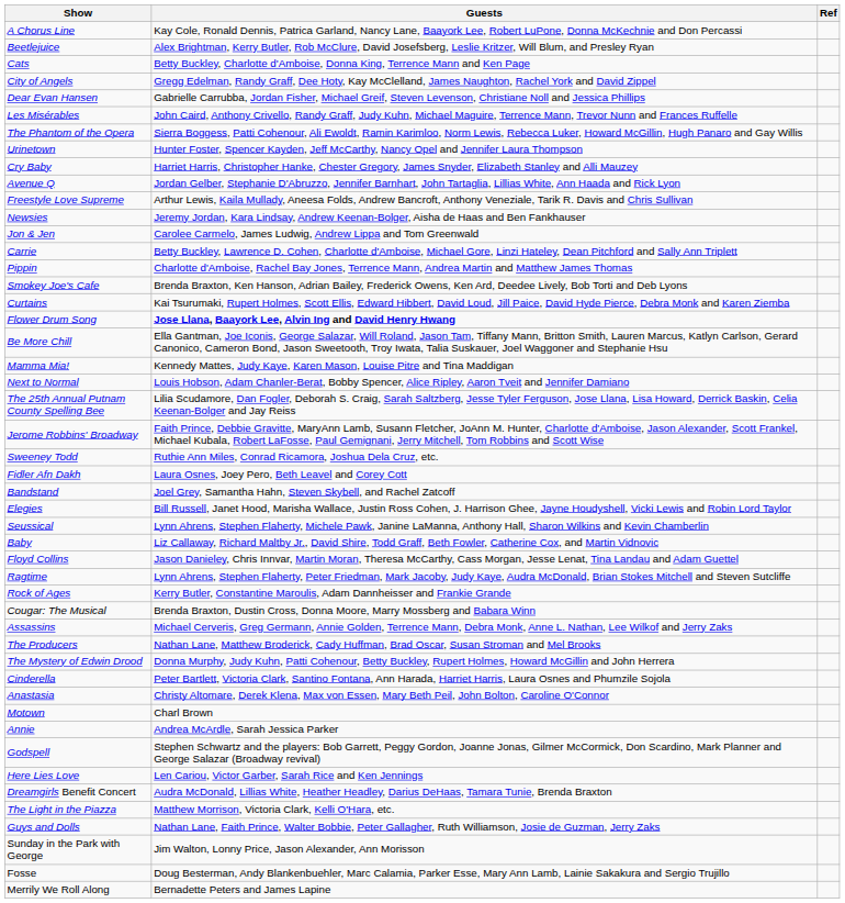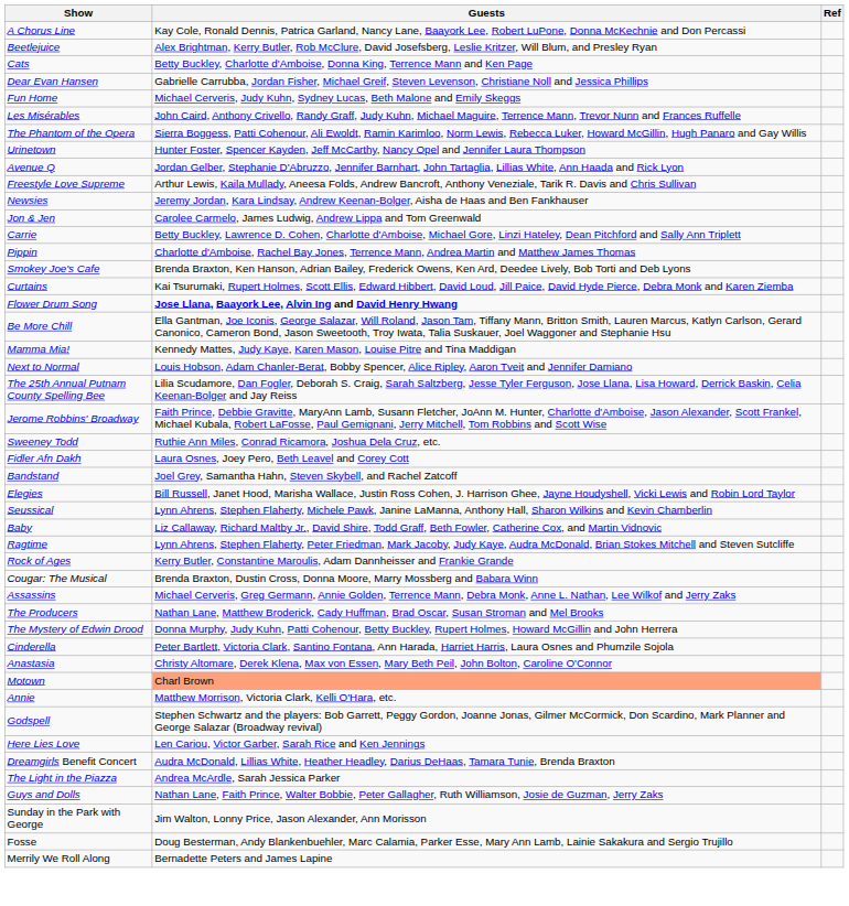 <table class="wikitable">
 <tr>
 <th>Show</th>
 <th>Guests</th>
 <th>Ref</th>
 </tr>
 <tr>
 <td><em><a href='#'>A Chorus Line</a></em></td>
 <td>Kay Cole, Ronald Dennis, Patrica Garland, Nancy Lane, <a href='#'>Baayork Lee</a>, <a href='#'>Robert LuPone</a>, <a href='#'>Donna McKechnie</a> and Don Percassi</td>
 <td></td>
 </tr>
 <tr>
 <td><a href='#'><em>Beetlejuice</em></a></td>
 <td><a href='#'>Alex Brightman</a>, <a href='#'>Kerry Butler</a>, <a href='#'>Rob McClure</a>, David Josefsberg, <a href='#'>Leslie Kritzer</a>, Will Blum, and Presley Ryan</td>
 <td></td>
 </tr>
 <tr>
 <td><a href='#'><em>Cats</em></a></td>
 <td><a href='#'>Betty Buckley</a>, <a href='#'>Charlotte d'Amboise</a>, <a href='#'>Donna King</a>, <a href='#'>Terrence Mann</a> and <a href='#'>Ken Page</a></td>
 <td></td>
 </tr>
 <tr>
-<td><a href='#'><em>City of Angels</em></a></td>
-<td><a href='#'>Gregg Edelman</a>, <a href='#'>Randy Graff</a>, <a href='#'>Dee Hoty</a>, Kay McClelland, <a href='#'>James Naughton</a>, <a href='#'>Rachel York</a> and <a href='#'>David Zippel</a></td>
+<td><em><a href='#'>Dear Evan Hansen</a></em></td>
+<td>Gabrielle Carrubba, <a href='#'>Jordan Fisher</a>, <a href='#'>Michael Greif</a>, <a href='#'>Steven Levenson</a>, <a href='#'>Christiane Noll</a> and <a href='#'>Jessica Phillips</a></td>
 <td></td>
 </tr>
 <tr>
-<td><em><a href='#'>Dear Evan Hansen</a></em></td>
-<td>Gabrielle Carrubba, <a href='#'>Jordan Fisher</a>, <a href='#'>Michael Greif</a>, <a href='#'>Steven Levenson</a>, <a href='#'>Christiane Noll</a> and <a href='#'>Jessica Phillips</a></td>
+<td><a href='#'><em>Fun Home</em></a></td>
+<td><a href='#'>Michael Cerveris</a>, <a href='#'>Judy Kuhn</a>, <a href='#'>Sydney Lucas</a>, <a href='#'>Beth Malone</a> and <a href='#'>Emily Skeggs</a></td>
 <td></td>
 </tr>
 <tr>
 <td><a href='#'><em>Les Misérables</em></a></td>
 <td><a href='#'>John Caird</a>, <a href='#'>Anthony Crivello</a>, <a href='#'>Randy Graff</a>, <a href='#'>Judy Kuhn</a>, <a href='#'>Michael Maguire</a>, <a href='#'>Terrence Mann</a>, <a href='#'>Trevor Nunn</a> and <a href='#'>Frances Ruffelle</a></td>
 <td></td>
 </tr>
 <tr>
 <td><a href='#'><em>The Phantom of the Opera</em></a></td>
 <td><a href='#'>Sierra Boggess</a>, <a href='#'>Patti Cohenour</a>, <a href='#'>Ali Ewoldt</a>, <a href='#'>Ramin Karimloo</a>, <a href='#'>Norm Lewis</a>, <a href='#'>Rebecca Luker</a>, <a href='#'>Howard McGillin</a>, <a href='#'>Hugh Panaro</a> and Gay Willis</td>
 <td></td>
 </tr>
 <tr>
 <td><em><a href='#'>Urinetown</a></em></td>
 <td><a href='#'>Hunter Foster</a>, <a href='#'>Spencer Kayden</a>, <a href='#'>Jeff McCarthy</a>, <a href='#'>Nancy Opel</a> and <a href='#'>Jennifer Laura Thompson</a></td>
-<td></td>
-</tr>
-<tr>
-<td><a href='#'><em>Cry Baby</em></a></td>
-<td><a href='#'>Harriet Harris</a>, <a href='#'>Christopher Hanke</a>, <a href='#'>Chester Gregory</a>, <a href='#'>James Snyder</a>, <a href='#'>Elizabeth Stanley</a> and <a href='#'>Alli Mauzey</a></td>
 <td></td>
 </tr>
 <tr>
 <td><em><a href='#'>Avenue Q</a></em></td>
 <td><a href='#'>Jordan Gelber</a>, <a href='#'>Stephanie D'Abruzzo</a>, <a href='#'>Jennifer Barnhart</a>, <a href='#'>John Tartaglia</a>, <a href='#'>Lillias White</a>, <a href='#'>Ann Haada</a> and <a href='#'>Rick Lyon</a></td>
 <td></td>
 </tr>
 <tr>
 <td><em><a href='#'>Freestyle Love Supreme</a></em></td>
 <td>Arthur Lewis, <a href='#'>Kaila Mullady</a>, Aneesa Folds, Andrew Bancroft, Anthony Veneziale, Tarik R. Davis and <a href='#'>Chris Sullivan</a></td>
 <td></td>
 </tr>
 <tr>
 <td><a href='#'><em>Newsies</em></a></td>
 <td><a href='#'>Jeremy Jordan</a>, <a href='#'>Kara Lindsay</a>, <a href='#'>Andrew Keenan-Bolger</a>, Aisha de Haas and Ben Fankhauser</td>
 <td></td>
 </tr>
 <tr>
 <td><a href='#'><em>Jon & Jen</em></a></td>
 <td><a href='#'>Carolee Carmelo</a>, James Ludwig, <a href='#'>Andrew Lippa</a> and Tom Greenwald</td>
 <td></td>
 </tr>
 <tr>
 <td><a href='#'><em>Carrie</em></a></td>
 <td><a href='#'>Betty Buckley</a>, <a href='#'>Lawrence D. Cohen</a>, <a href='#'>Charlotte d'Amboise</a>, <a href='#'>Michael Gore</a>, <a href='#'>Linzi Hateley</a>, <a href='#'>Dean Pitchford</a> and <a href='#'>Sally Ann Triplett</a></td>
 <td></td>
 </tr>
 <tr>
 <td><a href='#'><em>Pippin</em></a></td>
 <td><a href='#'>Charlotte d'Amboise</a>, <a href='#'>Rachel Bay Jones</a>, <a href='#'>Terrence Mann</a>, <a href='#'>Andrea Martin</a> and <a href='#'>Matthew James Thomas</a></td>
 <td></td>
 </tr>
 <tr>
 <td><em><a href='#'>Smokey Joe's Cafe</a></em></td>
 <td>Brenda Braxton, Ken Hanson, Adrian Bailey, Frederick Owens, Ken Ard, Deedee Lively, Bob Torti and Deb Lyons</td>
 <td></td>
 </tr>
 <tr>
 <td><a href='#'><em>Curtains</em></a></td>
 <td>Kai Tsurumaki, <a href='#'>Rupert Holmes</a>, <a href='#'>Scott Ellis</a>, <a href='#'>Edward Hibbert</a>, <a href='#'>David Loud</a>, <a href='#'>Jill Paice</a>, <a href='#'>David Hyde Pierce</a>, <a href='#'>Debra Monk</a> and <a href='#'>Karen Ziemba</a></td>
 <td></td>
 </tr>
 <tr>
 <td><em><a href='#'>Flower Drum Song</a></em></td>
 <td><strong><a href='#'>Jose Llana</a>, <a href='#'>Baayork Lee</a>, <a href='#'>Alvin Ing</a> and <a href='#'>David Henry Hwang</a></strong></td>
 <td></td>
 </tr>
 <tr>
 <td><a href='#'><em>Be More Chill</em></a></td>
 <td>Ella Gantman, <a href='#'>Joe Iconis</a>, <a href='#'>George Salazar</a>, <a href='#'>Will Roland</a>, <a href='#'>Jason Tam</a>, Tiffany Mann, Britton Smith, Lauren Marcus, Katlyn Carlson, Gerard Canonico, Cameron Bond, Jason Sweetooth, Troy Iwata, Talia Suskauer, Joel Waggoner and Stephanie Hsu</td>
 <td></td>
 </tr>
 <tr>
 <td><em><a href='#'>Mamma Mia!</a></em></td>
 <td>Kennedy Mattes, <a href='#'>Judy Kaye</a>, <a href='#'>Karen Mason</a>, <a href='#'>Louise Pitre</a> and Tina Maddigan</td>
 <td></td>
 </tr>
 <tr>
 <td><em><a href='#'>Next to Normal</a></em></td>
 <td><a href='#'>Louis Hobson</a>, <a href='#'>Adam Chanler-Berat</a>, Bobby Spencer, <a href='#'>Alice Ripley</a>, <a href='#'>Aaron Tveit</a> and <a href='#'>Jennifer Damiano</a></td>
 <td></td>
 </tr>
 <tr>
 <td><em><a href='#'>The 25th Annual Putnam County Spelling Bee</a></em></td>
 <td>Lilia Scudamore, <a href='#'>Dan Fogler</a>, Deborah S. Craig, <a href='#'>Sarah Saltzberg</a>, <a href='#'>Jesse Tyler Ferguson</a>, <a href='#'>Jose Llana</a>, <a href='#'>Lisa Howard</a>, <a href='#'>Derrick Baskin</a>, <a href='#'>Celia Keenan-Bolger</a> and Jay Reiss</td>
 <td></td>
 </tr>
 <tr>
 <td><em><a href='#'>Jerome Robbins' Broadway</a></em></td>
 <td><a href='#'>Faith Prince</a>, <a href='#'>Debbie Gravitte</a>, MaryAnn Lamb, Susann Fletcher, JoAnn M. Hunter, <a href='#'>Charlotte d'Amboise</a>, <a href='#'>Jason Alexander</a>, <a href='#'>Scott Frankel</a>, Michael Kubala, <a href='#'>Robert LaFosse</a>, <a href='#'>Paul Gemignani</a>, <a href='#'>Jerry Mitchell</a>, <a href='#'>Tom Robbins</a> and <a href='#'>Scott Wise</a></td>
 <td></td>
 </tr>
 <tr>
 <td><a href='#'><em>Sweeney Todd</em></a></td>
 <td><a href='#'>Ruthie Ann Miles</a>, <a href='#'>Conrad Ricamora</a>, <a href='#'>Joshua Dela Cruz</a>, etc.</td>
 <td></td>
 </tr>
 <tr>
 <td><em><a href='#'>Fidler Afn Dakh</a></em></td>
 <td><a href='#'>Laura Osnes</a>, Joey Pero, <a href='#'>Beth Leavel</a> and <a href='#'>Corey Cott</a></td>
 <td></td>
 </tr>
 <tr>
 <td><a href='#'><em>Bandstand</em></a></td>
 <td><a href='#'>Joel Grey</a>, Samantha Hahn, <a href='#'>Steven Skybell</a>, and Rachel Zatcoff</td>
 <td></td>
 </tr>
 <tr>
 <td><a href='#'><em>Elegies</em></a></td>
 <td><a href='#'>Bill Russell</a>, Janet Hood, Marisha Wallace, Justin Ross Cohen, J. Harrison Ghee, <a href='#'>Jayne Houdyshell</a>, <a href='#'>Vicki Lewis</a> and <a href='#'>Robin Lord Taylor</a></td>
 <td></td>
 </tr>
 <tr>
 <td><em><a href='#'>Seussical</a></em></td>
 <td><a href='#'>Lynn Ahrens</a>, <a href='#'>Stephen Flaherty</a>, <a href='#'>Michele Pawk</a>, Janine LaManna, Anthony Hall, <a href='#'>Sharon Wilkins</a> and <a href='#'>Kevin Chamberlin</a></td>
 <td></td>
 </tr>
 <tr>
 <td><em><a href='#'>Baby</a></em></td>
 <td><a href='#'>Liz Callaway</a>, <a href='#'>Richard Maltby Jr.</a>, <a href='#'>David Shire</a>, <a href='#'>Todd Graff</a>, <a href='#'>Beth Fowler</a>, <a href='#'>Catherine Cox</a>, and <a href='#'>Martin Vidnovic</a></td>
 <td></td>
 </tr>
 <tr>
-<td><em><a href='#'>Floyd Collins</a></em></td>
-<td><a href='#'>Jason Danieley</a>, Chris Innvar, <a href='#'>Martin Moran</a>, Theresa McCarthy, Cass Morgan, Jesse Lenat, <a href='#'>Tina Landau</a> and <a href='#'>Adam Guettel</a></td>
-<td></td>
-</tr>
-<tr>
 <td><a href='#'><em>Ragtime</em></a></td>
 <td><a href='#'>Lynn Ahrens</a>, <a href='#'>Stephen Flaherty</a>, <a href='#'>Peter Friedman</a>, <a href='#'>Mark Jacoby</a>, <a href='#'>Judy Kaye</a>, <a href='#'>Audra McDonald</a>, <a href='#'>Brian Stokes Mitchell</a> and Steven Sutcliffe</td>
 <td></td>
 </tr>
 <tr>
 <td><a href='#'><em>Rock of Ages</em></a></td>
 <td><a href='#'>Kerry Butler</a>, <a href='#'>Constantine Maroulis</a>, Adam Dannheisser and <a href='#'>Frankie Grande</a></td>
 <td></td>
 </tr>
 <tr>
 <td><em>Cougar: The Musical</em></td>
 <td>Brenda Braxton, Dustin Cross, Donna Moore, Marry Mossberg and <a href='#'>Babara Winn</a></td>
 <td></td>
 </tr>
 <tr>
 <td><a href='#'><em>Assassins</em></a></td>
 <td><a href='#'>Michael Cerveris</a>, <a href='#'>Greg Germann</a>, <a href='#'>Annie Golden</a>, <a href='#'>Terrence Mann</a>, <a href='#'>Debra Monk</a>, <a href='#'>Anne L. Nathan</a>, <a href='#'>Lee Wilkof</a> and <a href='#'>Jerry Zaks</a></td>
 <td></td>
 </tr>
 <tr>
 <td><a href='#'><em>The Producers</em></a></td>
 <td><a href='#'>Nathan Lane</a>, <a href='#'>Matthew Broderick</a>, <a href='#'>Cady Huffman</a>, <a href='#'>Brad Oscar</a>, <a href='#'>Susan Stroman</a> and <a href='#'>Mel Brooks</a></td>
 <td></td>
 </tr>
 <tr>
 <td><em><a href='#'>The Mystery of Edwin Drood</a></em></td>
 <td><a href='#'>Donna Murphy</a>, <a href='#'>Judy Kuhn</a>, <a href='#'>Patti Cohenour</a>, <a href='#'>Betty Buckley</a>, <a href='#'>Rupert Holmes</a>, <a href='#'>Howard McGillin</a> and John Herrera</td>
 <td></td>
 </tr>
 <tr>
 <td><em><a href='#'>Cinderella</a></em></td>
 <td><a href='#'>Peter Bartlett</a>, <a href='#'>Victoria Clark</a>, <a href='#'>Santino Fontana</a>, Ann Harada, <a href='#'>Harriet Harris</a>, Laura Osnes and Phumzile Sojola</td>
 <td></td>
 </tr>
 <tr>
 <td><em><a href='#'>Anastasia</a></em></td>
 <td><a href='#'>Christy Altomare</a>, <a href='#'>Derek Klena</a>, <a href='#'>Max von Essen</a>, <a href='#'>Mary Beth Peil</a>, <a href='#'>John Bolton</a>, <a href='#'>Caroline O'Connor</a></td>
 <td></td>
 </tr>
 <tr>
 <td><em><a href='#'>Motown</a></em></td>
-<td>Charl Brown</td>
+<td style="background: lightsalmon;">Charl Brown</td>
 <td></td>
 </tr>
 <tr>
 <td><em><a href='#'>Annie</a></em></td>
-<td><a href='#'>Andrea McArdle</a>, Sarah Jessica Parker</td>
+<td><a href='#'>Matthew Morrison</a>, Victoria Clark, <a href='#'>Kelli O'Hara</a>, etc.</td>
 <td></td>
 </tr>
 <tr>
 <td><em><a href='#'>Godspell</a></em></td>
 <td>Stephen Schwartz and the players: Bob Garrett, Peggy Gordon, Joanne Jonas, Gilmer McCormick, Don Scardino, Mark Planner and George Salazar (Broadway revival)</td>
 <td></td>
 </tr>
 <tr>
 <td><em><a href='#'>Here Lies Love</a></em></td>
 <td><a href='#'>Len Cariou</a>, <a href='#'>Victor Garber</a>, <a href='#'>Sarah Rice</a> and <a href='#'>Ken Jennings</a></td>
 <td></td>
 </tr>
 <tr>
 <td><em><a href='#'>Dreamgirls</a></em> Benefit Concert</td>
 <td><a href='#'>Audra McDonald</a>, <a href='#'>Lillias White</a>, <a href='#'>Heather Headley</a>, <a href='#'>Darius DeHaas</a>, <a href='#'>Tamara Tunie</a>, Brenda Braxton</td>
 <td></td>
 </tr>
 <tr>
 <td><em><a href='#'>The Light in the Piazza</a></em></td>
-<td><a href='#'>Matthew Morrison</a>, Victoria Clark, <a href='#'>Kelli O'Hara</a>, etc.</td>
+<td><a href='#'>Andrea McArdle</a>, Sarah Jessica Parker</td>
 <td></td>
 </tr>
 <tr>
 <td><em><a href='#'>Guys and Dolls</a></em></td>
 <td><a href='#'>Nathan Lane</a>, <a href='#'>Faith Prince</a>, <a href='#'>Walter Bobbie</a>, <a href='#'>Peter Gallagher</a>, Ruth Williamson, <a href='#'>Josie de Guzman</a>, <a href='#'>Jerry Zaks</a></td>
 <td></td>
 </tr>
 <tr>
 <td>Sunday in the Park with George</td>
 <td>Jim Walton, Lonny Price, Jason Alexander, Ann Morisson</td>
 <td></td>
 </tr>
 <tr>
 <td>Fosse</td>
 <td>Doug Besterman, Andy Blankenbuehler, Marc Calamia, Parker Esse, Mary Ann Lamb, Lainie Sakakura and Sergio Trujillo</td>
 <td></td>
 </tr>
 <tr>
 <td>Merrily We Roll Along</td>
 <td>Bernadette Peters and James Lapine</td>
 <td></td>
 </tr>
 </table>
